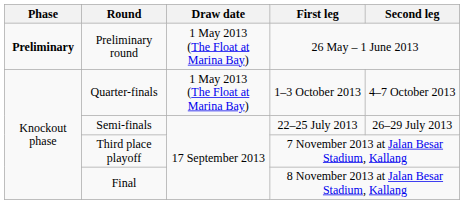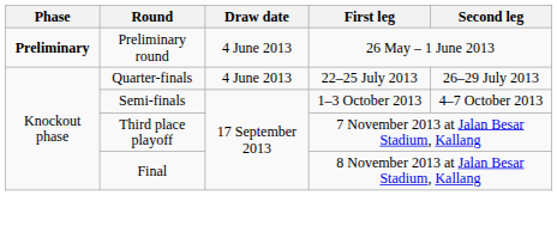 <table class="wikitable" style="text-align:center">
 <tr>
 <th>Phase</th>
 <th>Round</th>
 <th>Draw date</th>
 <th>First leg</th>
 <th>Second leg</th>
 </tr>
 <tr>
 <td><strong>Preliminary</strong></td>
 <td>Preliminary round</td>
-<td>1 May 2013<br>(<a href='#'>The Float at Marina Bay</a>)</td>
+<td>4 June 2013</td>
 <td colspan=2>26 May – 1 June 2013</td>
 </tr>
 <tr>
 <td rowspan=4>Knockout phase</td>
 <td>Quarter-finals</td>
-<td>1 May 2013<br>(<a href='#'>The Float at Marina Bay</a>)</td>
-<td>1–3 October 2013</td>
-<td>4–7 October 2013</td>
+<td>4 June 2013</td>
+<td>22–25 July 2013</td>
+<td>26–29 July 2013</td>
 </tr>
 <tr>
 <td>Semi-finals</td>
 <td rowspan=4>17 September 2013</td>
-<td>22–25 July 2013</td>
-<td>26–29 July 2013</td>
+<td>1–3 October 2013</td>
+<td>4–7 October 2013</td>
 </tr>
 <tr>
 <td>Third place playoff</td>
 <td colspan=2>7 November 2013 at <a href='#'>Jalan Besar Stadium</a>, <a href='#'>Kallang</a></td>
 </tr>
 <tr>
 <td>Final</td>
 <td colspan=2>8 November 2013 at <a href='#'>Jalan Besar Stadium</a>, <a href='#'>Kallang</a></td>
 </tr>
 </table>
